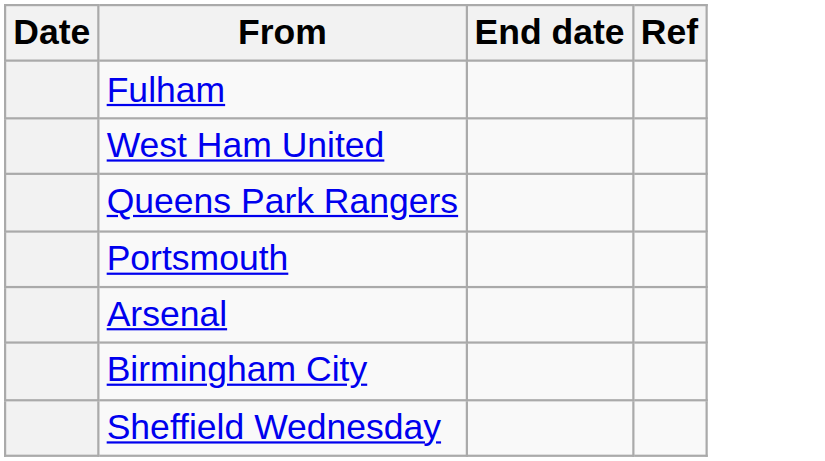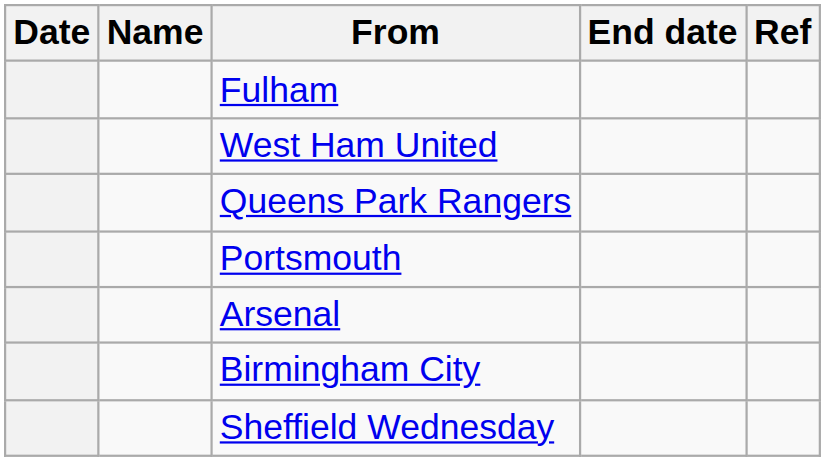 <table class="wikitable sortable plainrowheaders">
 <tr>
 <th scope=col>Date</th>
+<th scope=col>Name</th>
 <th scope=col>From</th>
 <th scope=col>End date</th>
 <th scope=col class=unsortable>Ref</th>
 </tr>
 <tr>
 <th scope=row></th>
+<td></td>
 <td><a href='#'>Fulham</a></td>
 <td></td>
 <td></td>
 </tr>
 <tr>
 <th scope=row></th>
+<td></td>
 <td><a href='#'>West Ham United</a></td>
 <td></td>
 <td><div></div></td>
 </tr>
 <tr>
 <th scope=row></th>
+<td></td>
 <td><a href='#'>Queens Park Rangers</a></td>
 <td></td>
 <td></td>
 </tr>
 <tr>
 <th scope=row></th>
+<td></td>
 <td><a href='#'>Portsmouth</a></td>
 <td></td>
 <td></td>
 </tr>
 <tr>
 <th scope=row></th>
+<td></td>
 <td><a href='#'>Arsenal</a></td>
 <td></td>
 <td><div></div></td>
 </tr>
 <tr>
 <th scope=row></th>
+<td></td>
 <td><a href='#'>Birmingham City</a></td>
 <td></td>
 <td></td>
 </tr>
 <tr>
 <th scope=row></th>
+<td></td>
 <td><a href='#'>Sheffield Wednesday</a></td>
 <td></td>
 <td></td>
 </tr>
 </table>
